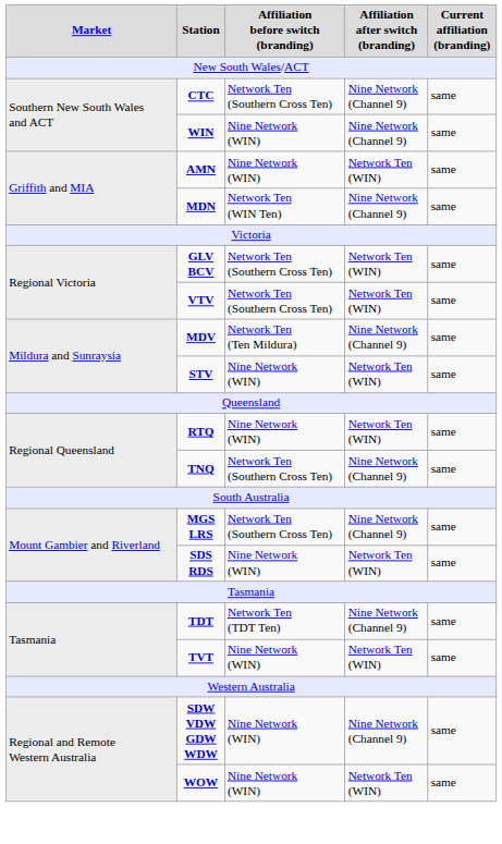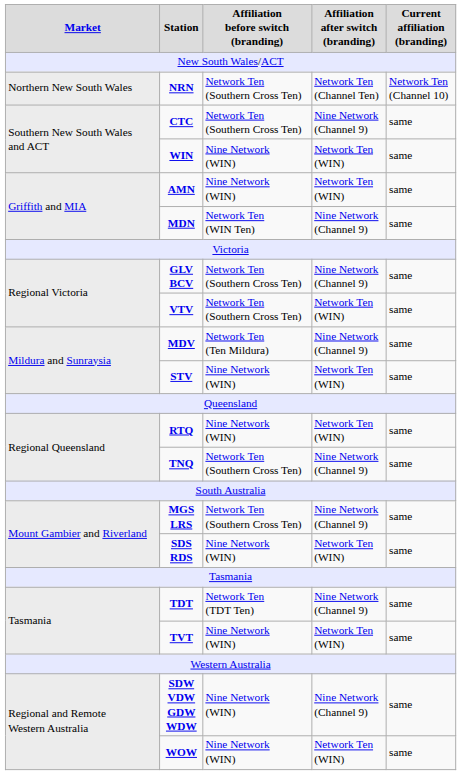 <table class="floating wikitable collapsible" style="width: 480px; font-size:75%;margin:0 0 5em 0.75em;float:right;">
 <tr>
 <th scope="col" style=background:#DCDCDC; color:#FFFFFF; border: 2px solid #D33A5D><a href='#'>Market</a></th>
 <th scope="col" style=background:#DCDCDC; color:#FFFFFF; border: 2px solid #D33A5D>Station</th>
 <th scope="col" style=background:#DCDCDC; color:#FFFFFF; border: 2px solid #D33A5D>Affiliation<br>before switch<br>(branding)</th>
 <th scope="col" style=background:#DCDCDC; color:#FFFFFF; border: 2px solid #D33A5D>Affiliation<br>after switch<br>(branding)</th>
 <th scope="col" style=background:#DCDCDC; color:#FFFFFF; border: 2px solid #D33A5D>Current<br>affiliation<br>(branding)</th>
 </tr>
 <tr>
 <td style="background:#e6e9ff; text-align:center;" colspan="5"><a href='#'>New South Wales</a>/<a href='#'>ACT</a></td>
 </tr>
 <tr>
+<td style="background:#ececec;">Northern New South Wales</td>
+<td style="text-align:center;"><strong><a href='#'>NRN</a></strong></td>
+<td><a href='#'>Network Ten</a><br>(Southern Cross Ten)</td>
+<td><a href='#'>Network Ten</a><br>(Channel Ten)</td>
+<td><a href='#'>Network Ten</a><br>(Channel 10)</td>
+</tr>
+<tr>
 <td style="background:#ececec;" rowspan="2">Southern New South Wales<br>and ACT</td>
 <td style="text-align:center;"><strong><a href='#'>CTC</a></strong></td>
 <td><a href='#'>Network Ten</a><br>(Southern Cross Ten)</td>
 <td><a href='#'>Nine Network</a><br>(Channel 9)</td>
 <td>same</td>
 </tr>
 <tr>
 <td style="text-align:center;"><strong><a href='#'>WIN</a></strong></td>
 <td><a href='#'>Nine Network</a><br>(WIN)</td>
-<td><a href='#'>Nine Network</a><br>(Channel 9)</td>
+<td><a href='#'>Network Ten</a><br>(WIN)</td>
 <td>same</td>
 </tr>
 <tr>
 <td style="background:#ececec;" rowspan="2"><a href='#'>Griffith</a> and <a href='#'>MIA</a></td>
 <td style="text-align:center;"><strong><a href='#'>AMN</a></strong></td>
 <td><a href='#'>Nine Network</a><br>(WIN)</td>
 <td><a href='#'>Network Ten</a><br>(WIN)</td>
 <td>same</td>
 </tr>
 <tr>
 <td style="text-align:center;"><strong><a href='#'>MDN</a></strong></td>
 <td><a href='#'>Network Ten</a><br>(WIN Ten)</td>
 <td><a href='#'>Nine Network</a><br>(Channel 9)</td>
 <td>same</td>
 </tr>
 <tr>
 <td style="background:#e6e9ff; text-align:center;" colspan="5"><a href='#'>Victoria</a></td>
 </tr>
 <tr>
 <td style="background:#ececec;" rowspan="2">Regional Victoria</td>
 <td style="text-align:center;"><strong><a href='#'>GLV</a></strong><br><strong><a href='#'>BCV</a></strong></td>
 <td><a href='#'>Network Ten</a><br>(Southern Cross Ten)</td>
-<td><a href='#'>Network Ten</a><br>(WIN)</td>
+<td><a href='#'>Nine Network</a><br>(Channel 9)</td>
 <td>same</td>
 </tr>
 <tr>
 <td style="text-align:center;"><strong><a href='#'>VTV</a></strong></td>
 <td><a href='#'>Network Ten</a><br>(Southern Cross Ten)</td>
 <td><a href='#'>Network Ten</a><br>(WIN)</td>
 <td>same</td>
 </tr>
 <tr>
 <td style="background:#ececec;" rowspan="2"><a href='#'>Mildura</a> and <a href='#'>Sunraysia</a></td>
 <td style="text-align:center;"><strong><a href='#'>MDV</a></strong></td>
 <td><a href='#'>Network Ten</a><br>(Ten Mildura)</td>
 <td><a href='#'>Nine Network</a><br>(Channel 9)</td>
 <td>same</td>
 </tr>
 <tr>
 <td style="text-align:center;"><strong><a href='#'>STV</a></strong></td>
 <td><a href='#'>Nine Network</a><br>(WIN)</td>
 <td><a href='#'>Network Ten</a><br>(WIN)</td>
 <td>same</td>
 </tr>
 <tr>
 <td style="background:#e6e9ff; text-align:center;" colspan="5"><a href='#'>Queensland</a></td>
 </tr>
 <tr>
 <td style="background:#ececec;" rowspan="2">Regional Queensland</td>
 <td style="text-align:center;"><strong><a href='#'>RTQ</a></strong></td>
 <td><a href='#'>Nine Network</a><br>(WIN)</td>
 <td><a href='#'>Network Ten</a><br>(WIN)</td>
 <td>same</td>
 </tr>
 <tr>
 <td style="text-align:center;"><strong><a href='#'>TNQ</a></strong></td>
 <td><a href='#'>Network Ten</a><br>(Southern Cross Ten)</td>
 <td><a href='#'>Nine Network</a><br>(Channel 9)</td>
 <td>same</td>
 </tr>
 <tr>
 <td style="background:#e6e9ff; text-align:center;" colspan="5"><a href='#'>South Australia</a></td>
 </tr>
 <tr>
 <td style="background:#ececec;" rowspan="2"><a href='#'>Mount Gambier</a> and <a href='#'>Riverland</a></td>
 <td style="text-align:center;"><strong><a href='#'>MGS</a></strong><br><strong><a href='#'>LRS</a></strong></td>
 <td><a href='#'>Network Ten</a><br>(Southern Cross Ten)</td>
 <td><a href='#'>Nine Network</a><br>(Channel 9)</td>
 <td>same</td>
 </tr>
 <tr>
 <td style="text-align:center;"><strong><a href='#'>SDS</a></strong><br><strong><a href='#'>RDS</a></strong></td>
 <td><a href='#'>Nine Network</a><br>(WIN)</td>
 <td><a href='#'>Network Ten</a><br>(WIN)</td>
 <td>same</td>
 </tr>
 <tr>
 <td style="background:#e6e9ff; text-align:center;" colspan="5"><a href='#'>Tasmania</a></td>
 </tr>
 <tr>
 <td style="background:#ececec;" rowspan="2">Tasmania</td>
 <td style="text-align:center;"><strong><a href='#'>TDT</a></strong></td>
 <td><a href='#'>Network Ten</a><br>(TDT Ten)</td>
 <td><a href='#'>Nine Network</a><br>(Channel 9)</td>
 <td>same</td>
 </tr>
 <tr>
 <td style="text-align:center;"><strong><a href='#'>TVT</a></strong></td>
 <td><a href='#'>Nine Network</a><br>(WIN)</td>
 <td><a href='#'>Network Ten</a><br>(WIN)</td>
 <td>same</td>
 </tr>
 <tr>
 <td style="background:#e6e9ff; text-align:center;" colspan="5"><a href='#'>Western Australia</a></td>
 </tr>
 <tr>
 <td style="background:#ececec;" rowspan="2">Regional and Remote<br>Western Australia</td>
 <td style="text-align:center;"><strong><a href='#'>SDW</a></strong><br><strong><a href='#'>VDW</a></strong><br><strong><a href='#'>GDW</a></strong><br><strong><a href='#'>WDW</a></strong></td>
 <td><a href='#'>Nine Network</a><br>(WIN)</td>
 <td><a href='#'>Nine Network</a><br>(Channel 9)</td>
 <td>same</td>
 </tr>
 <tr>
 <td style="text-align:center;"><strong><a href='#'>WOW</a></strong></td>
 <td><a href='#'>Nine Network</a><br>(WIN)</td>
 <td><a href='#'>Network Ten</a><br>(WIN)</td>
 <td>same</td>
 </tr>
 </table>
